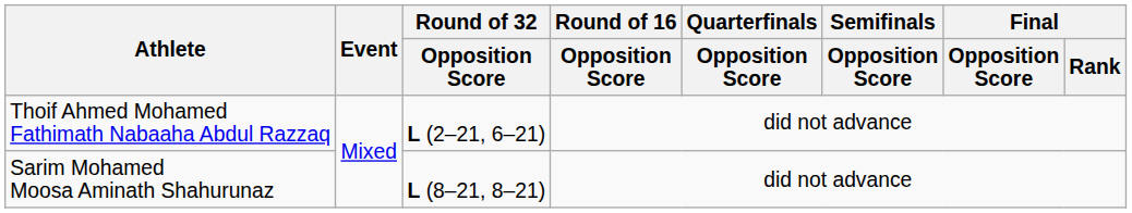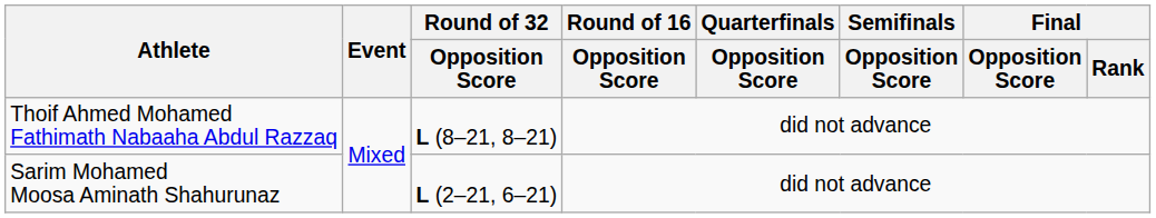 <table class=wikitable style=font-size:90%;text-align:center>
 <tr>
 <th rowspan="2">Athlete</th>
 <th rowspan="2">Event</th>
 <th>Round of 32</th>
 <th>Round of 16</th>
 <th>Quarterfinals</th>
 <th>Semifinals</th>
 <th colspan="2">Final</th>
 </tr>
 <tr>
 <th>Opposition<br>Score</th>
 <th>Opposition<br>Score</th>
 <th>Opposition<br>Score</th>
 <th>Opposition<br>Score</th>
 <th>Opposition<br>Score</th>
 <th>Rank</th>
 </tr>
 <tr>
 <td align=left>Thoif Ahmed Mohamed <br> <a href='#'>Fathimath Nabaaha Abdul Razzaq</a></td>
 <td align=center rowspan=2><a href='#'>Mixed</a></td>
-<td><br><strong>L</strong> (2–21, 6–21)</td>
+<td><br><strong>L</strong> (8–21, 8–21)</td>
 <td colspan=5>did not advance</td>
 </tr>
 <tr>
 <td align=left>Sarim Mohamed <br> Moosa Aminath Shahurunaz</td>
-<td><br><strong>L</strong> (8–21, 8–21)</td>
+<td><br><strong>L</strong> (2–21, 6–21)</td>
 <td colspan=5>did not advance</td>
 </tr>
 </table>
